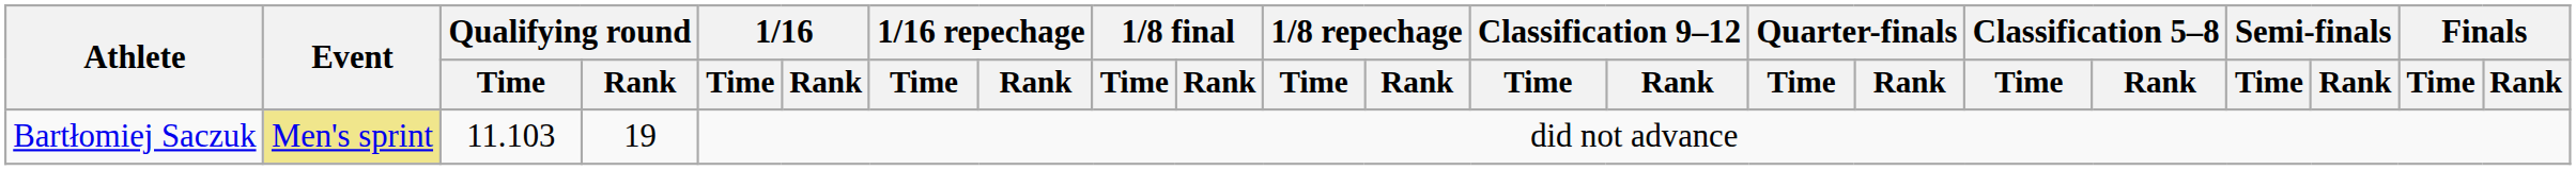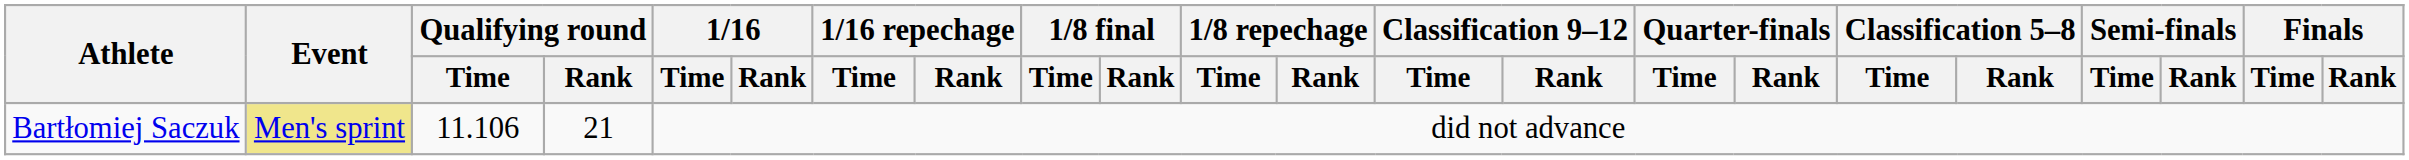 <table class=wikitable style="font-size:90%">
 <tr>
 <th rowspan="2">Athlete</th>
 <th rowspan="2">Event</th>
 <th colspan=2>Qualifying round</th>
 <th colspan=2>1/16</th>
 <th colspan=2>1/16 repechage</th>
 <th colspan=2>1/8 final</th>
 <th colspan=2>1/8 repechage</th>
 <th colspan=2>Classification 9–12</th>
 <th colspan=2>Quarter-finals</th>
 <th colspan=2>Classification 5–8</th>
 <th colspan=2>Semi-finals</th>
 <th colspan=2>Finals</th>
 </tr>
 <tr style="font-size:95%">
 <th>Time</th>
 <th>Rank</th>
 <th>Time</th>
 <th>Rank</th>
 <th>Time</th>
 <th>Rank</th>
 <th>Time</th>
 <th>Rank</th>
 <th>Time</th>
 <th>Rank</th>
 <th>Time</th>
 <th>Rank</th>
 <th>Time</th>
 <th>Rank</th>
 <th>Time</th>
 <th>Rank</th>
 <th>Time</th>
 <th>Rank</th>
 <th>Time</th>
 <th>Rank</th>
 </tr>
 <tr align=center>
 <td align=left><a href='#'>Bartłomiej Saczuk</a></td>
 <td align=left style="background: khaki;"><a href='#'>Men's sprint</a></td>
-<td>11.103</td>
-<td>19</td>
+<td>11.106</td>
+<td>21</td>
 <td colspan=18>did not advance</td>
 </tr>
 </table>
